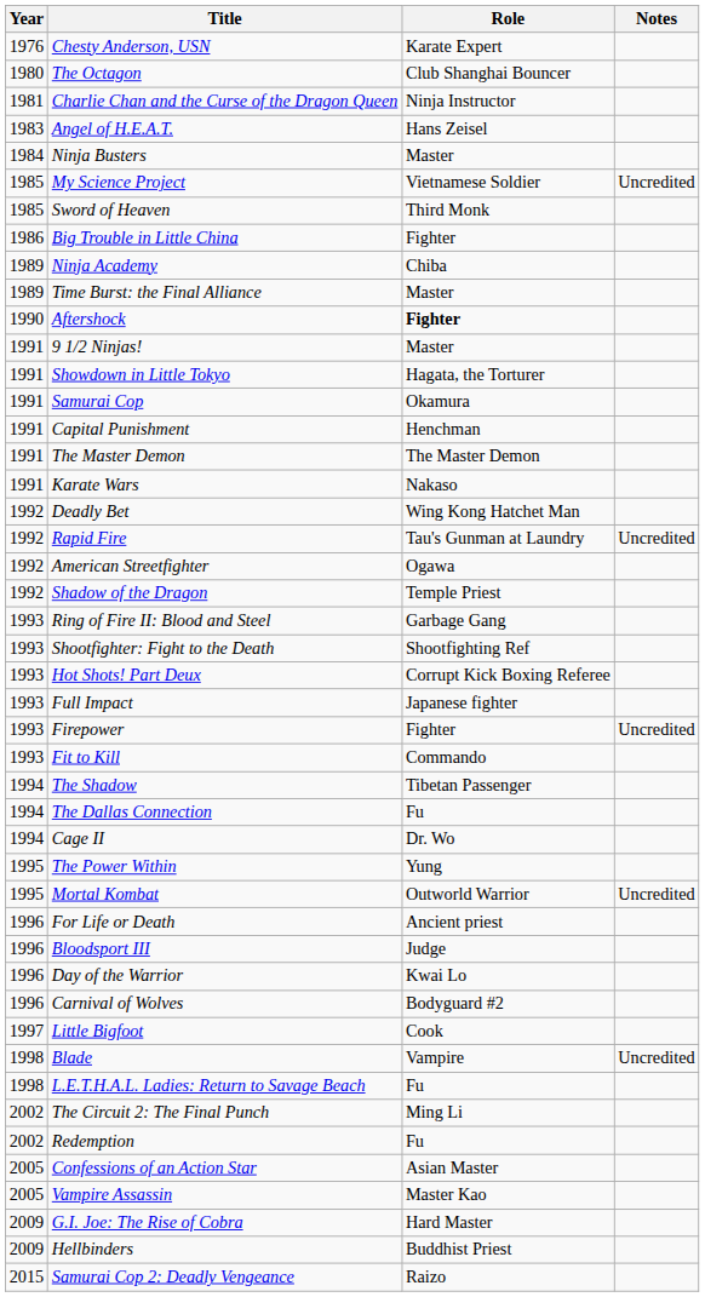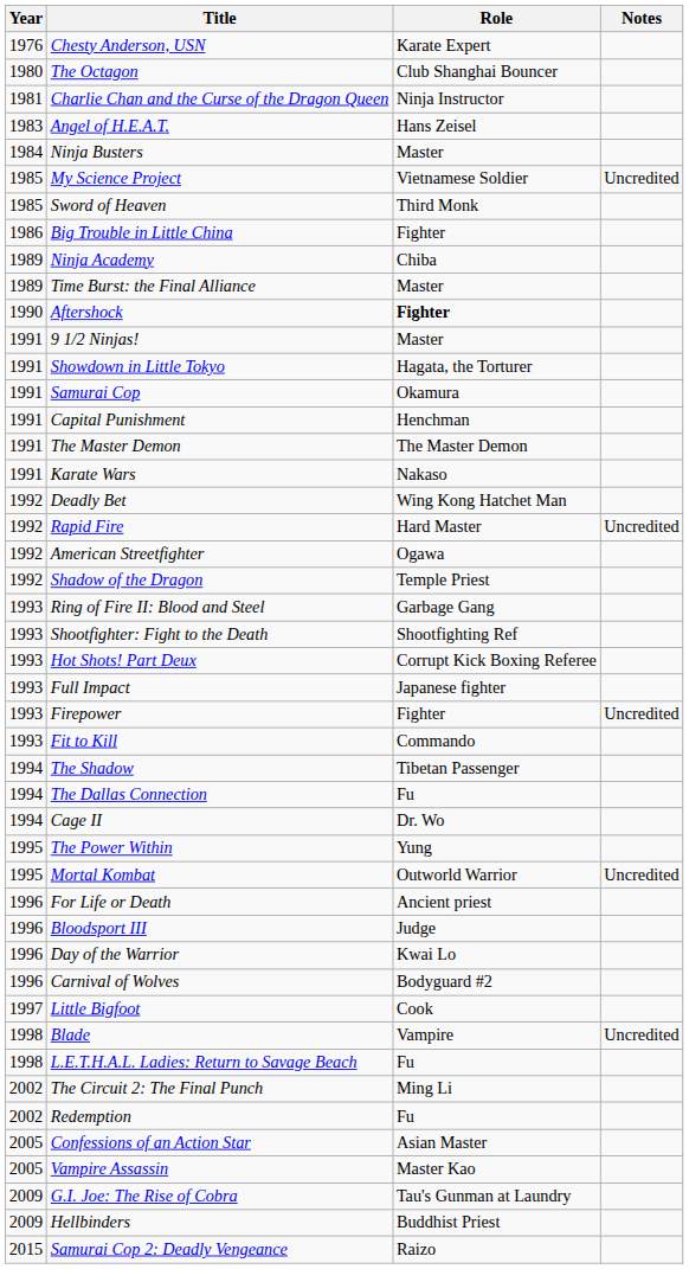 <table class="wikitable sortable">
 <tr>
 <th>Year</th>
 <th>Title</th>
 <th>Role</th>
 <th>Notes</th>
 </tr>
 <tr>
 <td>1976</td>
 <td><em><a href='#'>Chesty Anderson, USN</a></em></td>
 <td>Karate Expert</td>
 <td></td>
 </tr>
 <tr>
 <td>1980</td>
 <td><a href='#'><em>The Octagon</em></a></td>
 <td>Club Shanghai Bouncer</td>
 <td></td>
 </tr>
 <tr>
 <td>1981</td>
 <td><em><a href='#'>Charlie Chan and the Curse of the Dragon Queen</a></em></td>
 <td>Ninja Instructor</td>
 <td></td>
 </tr>
 <tr>
 <td>1983</td>
 <td><em><a href='#'>Angel of H.E.A.T.</a></em></td>
 <td>Hans Zeisel</td>
 <td></td>
 </tr>
 <tr>
 <td>1984</td>
 <td><em>Ninja Busters</em></td>
 <td>Master</td>
 <td></td>
 </tr>
 <tr>
 <td>1985</td>
 <td><em><a href='#'>My Science Project</a></em></td>
 <td>Vietnamese Soldier</td>
 <td>Uncredited</td>
 </tr>
 <tr>
 <td>1985</td>
 <td><em>Sword of Heaven</em></td>
 <td>Third Monk</td>
 <td></td>
 </tr>
 <tr>
 <td>1986</td>
 <td><em><a href='#'>Big Trouble in Little China</a></em></td>
 <td>Fighter</td>
 <td></td>
 </tr>
 <tr>
 <td>1989</td>
 <td><em><a href='#'>Ninja Academy</a></em></td>
 <td>Chiba</td>
 <td></td>
 </tr>
 <tr>
 <td>1989</td>
 <td><em>Time Burst: the Final Alliance</em></td>
 <td>Master</td>
 <td></td>
 </tr>
 <tr>
 <td>1990</td>
 <td><a href='#'><em>Aftershock</em></a></td>
 <td><strong>Fighter</strong></td>
 <td></td>
 </tr>
 <tr>
 <td>1991</td>
 <td><em>9 1/2 Ninjas!</em></td>
 <td>Master</td>
 <td></td>
 </tr>
 <tr>
 <td>1991</td>
 <td><em><a href='#'>Showdown in Little Tokyo</a></em></td>
 <td>Hagata, the Torturer</td>
 <td></td>
 </tr>
 <tr>
 <td>1991</td>
 <td><em><a href='#'>Samurai Cop</a></em></td>
 <td>Okamura</td>
 <td></td>
 </tr>
 <tr>
 <td>1991</td>
 <td><em>Capital Punishment</em></td>
 <td>Henchman</td>
 <td></td>
 </tr>
 <tr>
 <td>1991</td>
 <td><em>The Master Demon</em></td>
 <td>The Master Demon</td>
 <td></td>
 </tr>
 <tr>
 <td>1991</td>
 <td><em>Karate Wars</em></td>
 <td>Nakaso</td>
 <td></td>
 </tr>
 <tr>
 <td>1992</td>
 <td><em>Deadly Bet</em></td>
 <td>Wing Kong Hatchet Man</td>
 <td></td>
 </tr>
 <tr>
 <td>1992</td>
 <td><a href='#'><em>Rapid Fire</em></a></td>
-<td>Tau's Gunman at Laundry</td>
+<td>Hard Master</td>
 <td>Uncredited</td>
 </tr>
 <tr>
 <td>1992</td>
 <td><em>American Streetfighter</em></td>
 <td>Ogawa</td>
 <td></td>
 </tr>
 <tr>
 <td>1992</td>
 <td><em><a href='#'>Shadow of the Dragon</a></em></td>
 <td>Temple Priest</td>
 <td></td>
 </tr>
 <tr>
 <td>1993</td>
 <td><em>Ring of Fire II: Blood and Steel</em></td>
 <td>Garbage Gang</td>
 <td></td>
 </tr>
 <tr>
 <td>1993</td>
 <td><em>Shootfighter: Fight to the Death</em></td>
 <td>Shootfighting Ref</td>
 <td></td>
 </tr>
 <tr>
 <td>1993</td>
 <td><em><a href='#'>Hot Shots! Part Deux</a></em></td>
 <td>Corrupt Kick Boxing Referee</td>
 <td></td>
 </tr>
 <tr>
 <td>1993</td>
 <td><em>Full Impact</em></td>
 <td>Japanese fighter</td>
 <td></td>
 </tr>
 <tr>
 <td>1993</td>
 <td><em>Firepower</em></td>
 <td>Fighter</td>
 <td>Uncredited</td>
 </tr>
 <tr>
 <td>1993</td>
 <td><em><a href='#'>Fit to Kill</a></em></td>
 <td>Commando</td>
 <td></td>
 </tr>
 <tr>
 <td>1994</td>
 <td><a href='#'><em>The Shadow</em></a></td>
 <td>Tibetan Passenger</td>
 <td></td>
 </tr>
 <tr>
 <td>1994</td>
 <td><em><a href='#'>The Dallas Connection</a></em></td>
 <td>Fu</td>
 <td></td>
 </tr>
 <tr>
 <td>1994</td>
 <td><em>Cage II</em></td>
 <td>Dr. Wo</td>
 <td></td>
 </tr>
 <tr>
 <td>1995</td>
 <td><a href='#'><em>The Power Within</em></a></td>
 <td>Yung</td>
 <td></td>
 </tr>
 <tr>
 <td>1995</td>
 <td><a href='#'><em>Mortal Kombat</em></a></td>
 <td>Outworld Warrior</td>
 <td>Uncredited</td>
 </tr>
 <tr>
 <td>1996</td>
 <td><em>For Life or Death</em></td>
 <td>Ancient priest</td>
 <td></td>
 </tr>
 <tr>
 <td>1996</td>
 <td><em><a href='#'>Bloodsport III</a></em></td>
 <td>Judge</td>
 <td></td>
 </tr>
 <tr>
 <td>1996</td>
 <td><em>Day of the Warrior</em></td>
 <td>Kwai Lo</td>
 <td></td>
 </tr>
 <tr>
 <td>1996</td>
 <td><em>Carnival of Wolves</em></td>
 <td>Bodyguard #2</td>
 <td></td>
 </tr>
 <tr>
 <td>1997</td>
 <td><a href='#'><em>Little Bigfoot</em></a></td>
 <td>Cook</td>
 <td></td>
 </tr>
 <tr>
 <td>1998</td>
 <td><a href='#'><em>Blade</em></a></td>
 <td>Vampire</td>
 <td>Uncredited</td>
 </tr>
 <tr>
 <td>1998</td>
 <td><em><a href='#'>L.E.T.H.A.L. Ladies: Return to Savage Beach</a></em></td>
 <td>Fu</td>
 <td></td>
 </tr>
 <tr>
 <td>2002</td>
 <td><em>The Circuit 2: The Final Punch</em></td>
 <td>Ming Li</td>
 <td></td>
 </tr>
 <tr>
 <td>2002</td>
 <td><em>Redemption</em></td>
 <td>Fu</td>
 <td></td>
 </tr>
 <tr>
 <td>2005</td>
 <td><em><a href='#'>Confessions of an Action Star</a></em></td>
 <td>Asian Master</td>
 <td></td>
 </tr>
 <tr>
 <td>2005</td>
 <td><em><a href='#'>Vampire Assassin</a></em></td>
 <td>Master Kao</td>
 <td></td>
 </tr>
 <tr>
 <td>2009</td>
 <td><em><a href='#'>G.I. Joe: The Rise of Cobra</a></em></td>
-<td>Hard Master</td>
+<td>Tau's Gunman at Laundry</td>
 <td></td>
 </tr>
 <tr>
 <td>2009</td>
 <td><em>Hellbinders</em></td>
 <td>Buddhist Priest</td>
 <td></td>
 </tr>
 <tr>
 <td>2015</td>
 <td><em><a href='#'>Samurai Cop 2: Deadly Vengeance</a></em></td>
 <td>Raizo</td>
 <td></td>
 </tr>
 </table>
